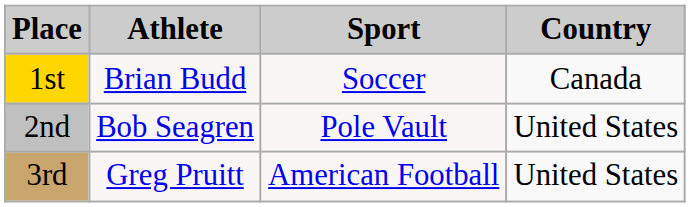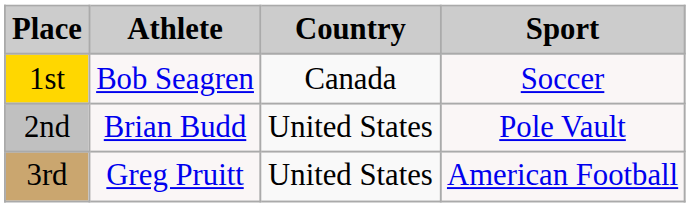 <table class="wikitable" style="float:left;">
 <tr>
 <th style="background:#ccc; text-align:Center;">Place</th>
 <th style="background:#ccc; text-align:Center;">Athlete</th>
+<th style="background:#ccc; text-align:Center;">Country</th>
 <th style="background:#ccc; text-align:Center;">Sport</th>
-<th style="background:#ccc; text-align:Center;">Country</th>
 </tr>
 <tr>
 <td style="text-align:center; background:Gold;">1st</td>
-<td style="text-align:center; background:#faf6f6;"><a href='#'>Brian Budd</a></td>
+<td style="text-align:center; background:#faf6f6;"><a href='#'>Bob Seagren</a></td>
+<td style="text-align:center;">Canada </td>
 <td style="text-align:center; background:#faf6f6;"><a href='#'>Soccer</a></td>
-<td style="text-align:center;">Canada </td>
 </tr>
 <tr>
 <td style="text-align:center; background:Silver;">2nd</td>
-<td style="text-align:center; background:#faf6f6;"><a href='#'>Bob Seagren</a></td>
+<td style="text-align:center; background:#faf6f6;"><a href='#'>Brian Budd</a></td>
+<td style="text-align:center;">United States </td>
 <td style="text-align:center; background:#faf6f6;"><a href='#'>Pole Vault</a></td>
-<td style="text-align:center;">United States </td>
 </tr>
 <tr>
 <td style="text-align:center; background:#caa66f;">3rd</td>
 <td style="text-align:center; background:#faf6f6;"><a href='#'>Greg Pruitt</a></td>
+<td style="text-align:center;">United States </td>
 <td style="text-align:center; background:#faf6f6;"><a href='#'>American Football</a></td>
-<td style="text-align:center;">United States </td>
 </tr>
 </table>
